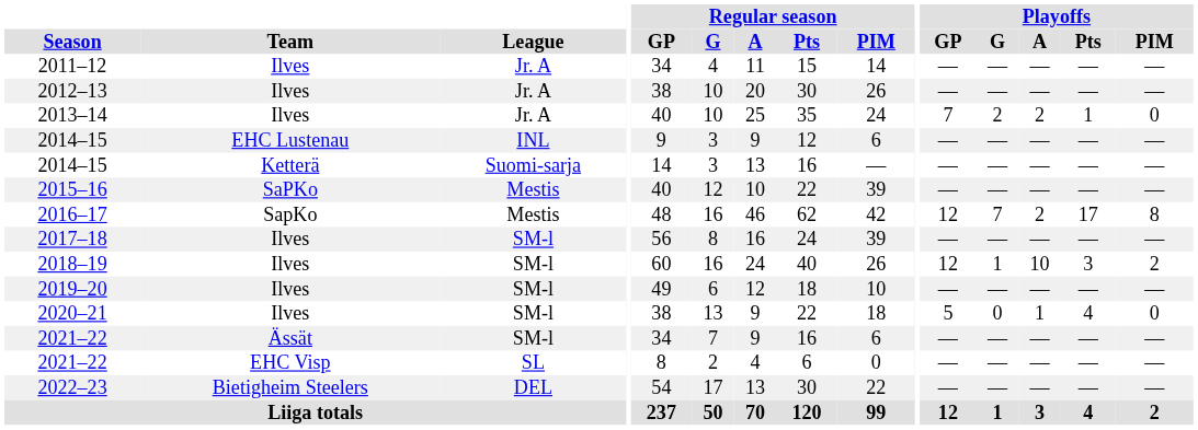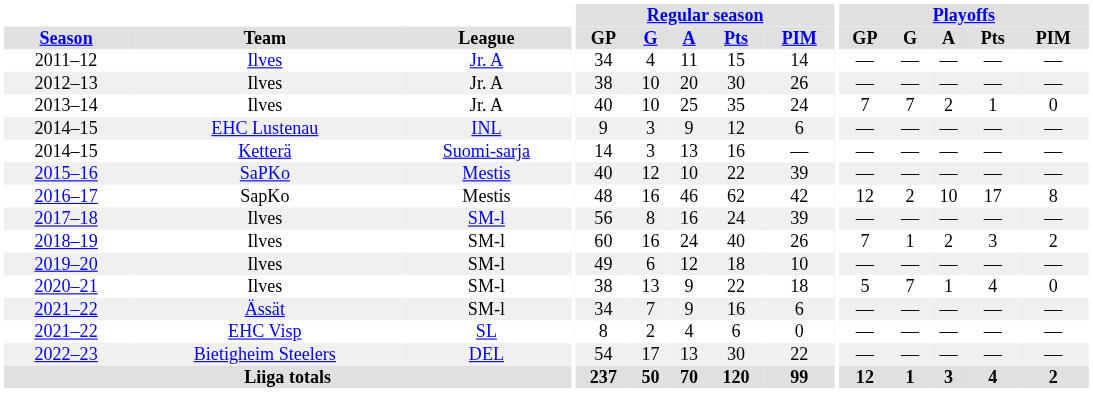 <table border="0" cellpadding="1" cellspacing="0" style="text-align:center; width:60em">
 <tr bgcolor="#e0e0e0">
 <th colspan="3" bgcolor="#ffffff"></th>
 <th rowspan="100" bgcolor="#ffffff"></th>
 <th colspan="5"><a href='#'>Regular season</a></th>
 <th rowspan="100" bgcolor="#ffffff"></th>
 <th colspan="5"><a href='#'>Playoffs</a></th>
 </tr>
 <tr bgcolor="#e0e0e0">
 <th><a href='#'>Season</a></th>
 <th>Team</th>
 <th>League</th>
 <th>GP</th>
 <th><a href='#'>G</a></th>
 <th><a href='#'>A</a></th>
 <th><a href='#'>Pts</a></th>
 <th><a href='#'>PIM</a></th>
 <th>GP</th>
 <th>G</th>
 <th>A</th>
 <th>Pts</th>
 <th>PIM</th>
 </tr>
 <tr>
 <td>2011–12</td>
 <td><a href='#'>Ilves</a></td>
 <td><a href='#'>Jr. A</a></td>
 <td>34</td>
 <td>4</td>
 <td>11</td>
 <td>15</td>
 <td>14</td>
 <td>—</td>
 <td>—</td>
 <td>—</td>
 <td>—</td>
 <td>—</td>
 </tr>
 <tr bgcolor="#f0f0f0">
 <td>2012–13</td>
 <td>Ilves</td>
 <td>Jr. A</td>
 <td>38</td>
 <td>10</td>
 <td>20</td>
 <td>30</td>
 <td>26</td>
 <td>—</td>
 <td>—</td>
 <td>—</td>
 <td>—</td>
 <td>—</td>
 </tr>
 <tr>
 <td>2013–14</td>
 <td>Ilves</td>
 <td>Jr. A</td>
 <td>40</td>
 <td>10</td>
 <td>25</td>
 <td>35</td>
 <td>24</td>
 <td>7</td>
-<td>2</td>
+<td>7</td>
 <td>2</td>
 <td>1</td>
 <td>0</td>
 </tr>
 <tr bgcolor="#f0f0f0">
 <td 2014-15 Inter-National League season>2014–15</td>
 <td><a href='#'>EHC Lustenau</a></td>
 <td><a href='#'>INL</a></td>
 <td>9</td>
 <td>3</td>
 <td>9</td>
 <td>12</td>
 <td>6</td>
 <td>—</td>
 <td>—</td>
 <td>—</td>
 <td>—</td>
 <td>—</td>
 </tr>
 <tr>
 <td 2014-15 Suomi-sarja season>2014–15</td>
 <td><a href='#'>Ketterä</a></td>
 <td><a href='#'>Suomi-sarja</a></td>
 <td>14</td>
 <td>3</td>
 <td>13</td>
 <td>16</td>
 <td>—</td>
 <td>—</td>
 <td>—</td>
 <td>—</td>
 <td>—</td>
 <td>—</td>
 </tr>
 <tr bgcolor="#f0f0f0">
 <td><a href='#'>2015–16</a></td>
 <td><a href='#'>SaPKo</a></td>
 <td><a href='#'>Mestis</a></td>
 <td>40</td>
 <td>12</td>
 <td>10</td>
 <td>22</td>
 <td>39</td>
 <td>—</td>
 <td>—</td>
 <td>—</td>
 <td>—</td>
 <td>—</td>
 </tr>
 <tr>
 <td><a href='#'>2016–17</a></td>
 <td>SapKo</td>
 <td>Mestis</td>
 <td>48</td>
 <td>16</td>
 <td>46</td>
 <td>62</td>
 <td>42</td>
 <td>12</td>
-<td>7</td>
 <td>2</td>
+<td>10</td>
 <td>17</td>
 <td>8</td>
 </tr>
 <tr bgcolor="#f0f0f0">
 <td><a href='#'>2017–18</a></td>
 <td>Ilves</td>
 <td><a href='#'>SM-l</a></td>
 <td>56</td>
 <td>8</td>
 <td>16</td>
 <td>24</td>
 <td>39</td>
 <td>—</td>
 <td>—</td>
 <td>—</td>
 <td>—</td>
 <td>—</td>
 </tr>
 <tr>
 <td><a href='#'>2018–19</a></td>
 <td>Ilves</td>
 <td>SM-l</td>
 <td>60</td>
 <td>16</td>
 <td>24</td>
 <td>40</td>
 <td>26</td>
-<td>12</td>
+<td>7</td>
 <td>1</td>
-<td>10</td>
+<td>2</td>
 <td>3</td>
 <td>2</td>
 </tr>
 <tr bgcolor="#f0f0f0">
 <td><a href='#'>2019–20</a></td>
 <td>Ilves</td>
 <td>SM-l</td>
 <td>49</td>
 <td>6</td>
 <td>12</td>
 <td>18</td>
 <td>10</td>
 <td>—</td>
 <td>—</td>
 <td>—</td>
 <td>—</td>
 <td>—</td>
 </tr>
 <tr>
 <td><a href='#'>2020–21</a></td>
 <td>Ilves</td>
 <td>SM-l</td>
 <td>38</td>
 <td>13</td>
 <td>9</td>
 <td>22</td>
 <td>18</td>
 <td>5</td>
-<td>0</td>
+<td>7</td>
 <td>1</td>
 <td>4</td>
 <td>0</td>
 </tr>
 <tr bgcolor="#f0f0f0">
 <td><a href='#'>2021–22</a></td>
 <td><a href='#'>Ässät</a></td>
 <td>SM-l</td>
 <td>34</td>
 <td>7</td>
 <td>9</td>
 <td>16</td>
 <td>6</td>
 <td>—</td>
 <td>—</td>
 <td>—</td>
 <td>—</td>
 <td>—</td>
 </tr>
 <tr>
 <td><a href='#'>2021–22</a></td>
 <td><a href='#'>EHC Visp</a></td>
 <td><a href='#'>SL</a></td>
 <td>8</td>
 <td>2</td>
 <td>4</td>
 <td>6</td>
 <td>0</td>
 <td>—</td>
 <td>—</td>
 <td>—</td>
 <td>—</td>
 <td>—</td>
 </tr>
 <tr bgcolor="#f0f0f0">
 <td><a href='#'>2022–23</a></td>
 <td><a href='#'>Bietigheim Steelers</a></td>
 <td><a href='#'>DEL</a></td>
 <td>54</td>
 <td>17</td>
 <td>13</td>
 <td>30</td>
 <td>22</td>
 <td>—</td>
 <td>—</td>
 <td>—</td>
 <td>—</td>
 <td>—</td>
 </tr>
 <tr bgcolor="#e0e0e0">
 <th colspan="3">Liiga totals</th>
 <th>237</th>
 <th>50</th>
 <th>70</th>
 <th>120</th>
 <th>99</th>
 <th>12</th>
 <th>1</th>
 <th>3</th>
 <th>4</th>
 <th>2</th>
 </tr>
 </table>
